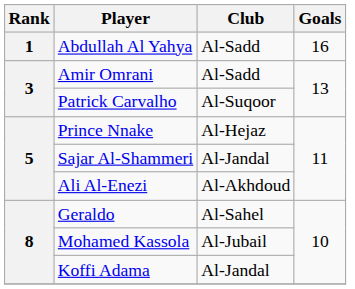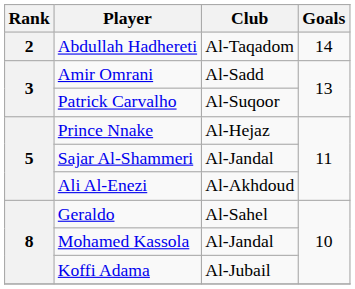 <table class=wikitable>
 <tr>
 <th>Rank</th>
 <th>Player</th>
 <th>Club</th>
 <th>Goals</th>
 </tr>
 <tr>
-<th>1</th>
-<td> <a href='#'>Abdullah Al Yahya</a></td>
-<td>Al-Sadd</td>
-<td align=center>16</td>
+<th>2</th>
+<td> <a href='#'>Abdullah Hadhereti</a></td>
+<td>Al-Taqadom</td>
+<td align=center>14</td>
 </tr>
 <tr>
 <th rowspan=2>3</th>
 <td> <a href='#'>Amir Omrani</a></td>
 <td>Al-Sadd</td>
 <td align=center rowspan=2>13</td>
 </tr>
 <tr>
 <td> <a href='#'>Patrick Carvalho</a></td>
 <td>Al-Suqoor</td>
 </tr>
 <tr>
 <th rowspan=3>5</th>
 <td> <a href='#'>Prince Nnake</a></td>
 <td>Al-Hejaz</td>
 <td align=center rowspan=3>11</td>
 </tr>
 <tr>
 <td> <a href='#'>Sajar Al-Shammeri</a></td>
 <td>Al-Jandal</td>
 </tr>
 <tr>
 <td> <a href='#'>Ali Al-Enezi</a></td>
 <td>Al-Akhdoud</td>
 </tr>
 <tr>
 <th rowspan=3>8</th>
 <td> <a href='#'>Geraldo</a></td>
 <td>Al-Sahel</td>
 <td align=center rowspan=3>10</td>
 </tr>
 <tr>
 <td> <a href='#'>Mohamed Kassola</a></td>
-<td>Al-Jubail</td>
+<td>Al-Jandal</td>
 </tr>
 <tr>
 <td> <a href='#'>Koffi Adama</a></td>
-<td>Al-Jandal</td>
+<td>Al-Jubail</td>
 </tr>
 <tr>
 </tr>
 </table>
